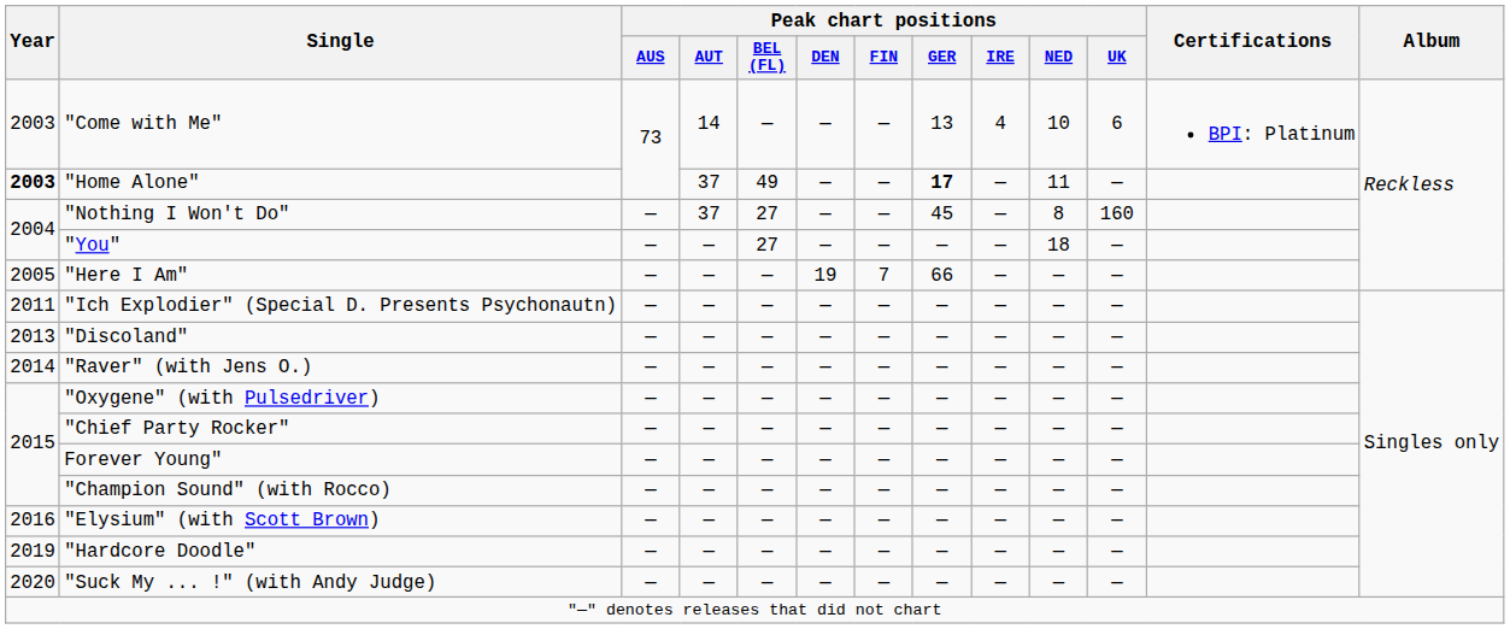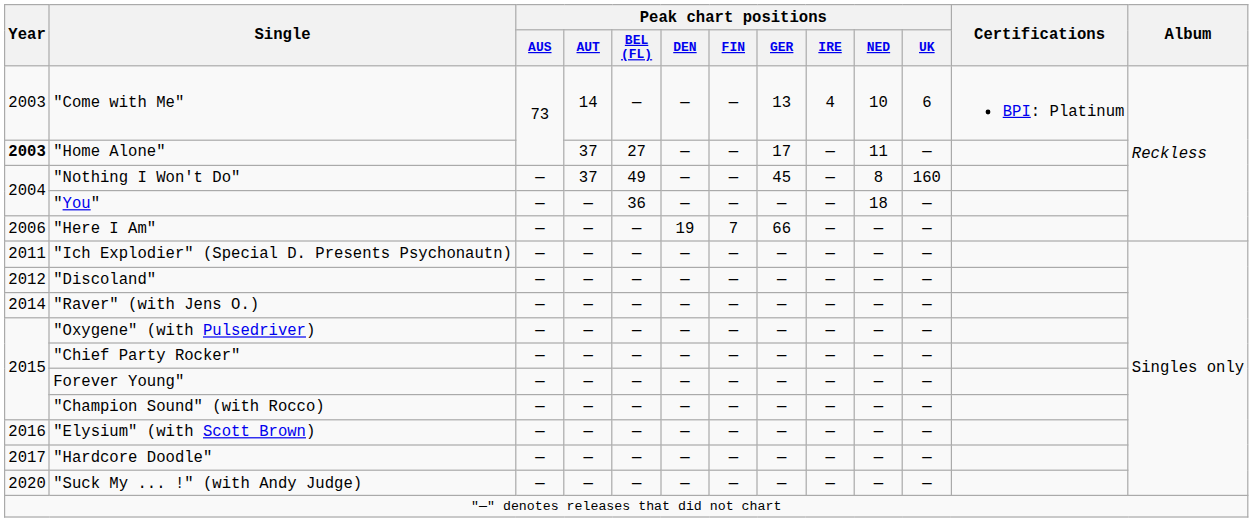 <table class="wikitable" style="text-align:center;">
 <tr>
 <th rowspan="2">Year</th>
 <th rowspan="2">Single</th>
 <th colspan="9">Peak chart positions</th>
 <th rowspan="2">Certifications</th>
 <th rowspan="2">Album</th>
 </tr>
 <tr style="font-size:smaller;">
 <th width="35"><a href='#'>AUS</a><br></th>
 <th width="35"><a href='#'>AUT</a><br></th>
 <th width="35"><a href='#'>BEL<br>(FL)</a><br></th>
 <th width="35"><a href='#'>DEN</a><br></th>
 <th width="35"><a href='#'>FIN</a><br></th>
 <th width="35"><a href='#'>GER</a><br></th>
 <th width="35"><a href='#'>IRE</a><br></th>
 <th width="35"><a href='#'>NED</a><br></th>
 <th width="35"><a href='#'>UK</a><br></th>
 </tr>
 <tr>
 <td>2003</td>
 <td align="left">"Come with Me"</td>
 <td rowspan="2">73</td>
 <td>14</td>
 <td>—</td>
 <td>—</td>
 <td>—</td>
 <td>13</td>
 <td>4</td>
 <td>10</td>
 <td>6</td>
 <td><br><ul><li><a href='#'>BPI</a>: Platinum</li></ul></td>
 <td align="left" rowspan="5"><em>Reckless</em></td>
 </tr>
 <tr>
 <td><strong>2003</strong></td>
 <td align="left">"Home Alone"</td>
 <td>37</td>
-<td>49</td>
+<td>27</td>
 <td>—</td>
 <td>—</td>
-<td><strong>17</strong></td>
+<td>17</td>
 <td>—</td>
 <td>11</td>
 <td>—</td>
 <td></td>
 </tr>
 <tr>
 <td rowspan=2>2004</td>
 <td align="left">"Nothing I Won't Do"</td>
 <td>—</td>
 <td>37</td>
-<td>27</td>
+<td>49</td>
 <td>—</td>
 <td>—</td>
 <td>45</td>
 <td>—</td>
 <td>8</td>
 <td>160</td>
 <td></td>
 </tr>
 <tr>
 <td align="left">"<a href='#'>You</a>"</td>
 <td>—</td>
 <td>—</td>
-<td>27</td>
+<td>36</td>
 <td>—</td>
 <td>—</td>
 <td>—</td>
 <td>—</td>
 <td>18</td>
 <td>—</td>
 <td></td>
 </tr>
 <tr>
-<td>2005</td>
+<td>2006</td>
 <td align="left">"Here I Am"</td>
 <td>—</td>
 <td>—</td>
 <td>—</td>
 <td>19</td>
 <td>7</td>
 <td>66</td>
 <td>—</td>
 <td>—</td>
 <td>—</td>
 <td></td>
 </tr>
 <tr>
 <td>2011</td>
 <td align="left">"Ich Explodier" (Special D. Presents Psychonautn)</td>
 <td>—</td>
 <td>—</td>
 <td>—</td>
 <td>—</td>
 <td>—</td>
 <td>—</td>
 <td>—</td>
 <td>—</td>
 <td>—</td>
 <td></td>
 <td align="left" rowspan="10">Singles only</td>
 </tr>
 <tr>
-<td>2013</td>
+<td>2012</td>
 <td align="left">"Discoland"</td>
 <td>—</td>
 <td>—</td>
 <td>—</td>
 <td>—</td>
 <td>—</td>
 <td>—</td>
 <td>—</td>
 <td>—</td>
 <td>—</td>
 <td></td>
 </tr>
 <tr>
 <td>2014</td>
 <td align="left">"Raver" (with Jens O.)</td>
 <td>—</td>
 <td>—</td>
 <td>—</td>
 <td>—</td>
 <td>—</td>
 <td>—</td>
 <td>—</td>
 <td>—</td>
 <td>—</td>
 <td></td>
 </tr>
 <tr>
 <td rowspan=4>2015</td>
 <td align="left">"Oxygene" (with <a href='#'>Pulsedriver</a>)</td>
 <td>—</td>
 <td>—</td>
 <td>—</td>
 <td>—</td>
 <td>—</td>
 <td>—</td>
 <td>—</td>
 <td>—</td>
 <td>—</td>
 <td></td>
 </tr>
 <tr>
 <td align="left">"Chief Party Rocker"</td>
 <td>—</td>
 <td>—</td>
 <td>—</td>
 <td>—</td>
 <td>—</td>
 <td>—</td>
 <td>—</td>
 <td>—</td>
 <td>—</td>
 <td></td>
 </tr>
 <tr>
 <td align="left">Forever Young"</td>
 <td>—</td>
 <td>—</td>
 <td>—</td>
 <td>—</td>
 <td>—</td>
 <td>—</td>
 <td>—</td>
 <td>—</td>
 <td>—</td>
 <td></td>
 </tr>
 <tr>
 <td align="left">"Champion Sound" (with Rocco)</td>
 <td>—</td>
 <td>—</td>
 <td>—</td>
 <td>—</td>
 <td>—</td>
 <td>—</td>
 <td>—</td>
 <td>—</td>
 <td>—</td>
 <td></td>
 </tr>
 <tr>
 <td>2016</td>
 <td align="left">"Elysium" (with <a href='#'>Scott Brown</a>)</td>
 <td>—</td>
 <td>—</td>
 <td>—</td>
 <td>—</td>
 <td>—</td>
 <td>—</td>
 <td>—</td>
 <td>—</td>
 <td>—</td>
 <td></td>
 </tr>
 <tr>
-<td>2019</td>
+<td>2017</td>
 <td align="left">"Hardcore Doodle"</td>
 <td>—</td>
 <td>—</td>
 <td>—</td>
 <td>—</td>
 <td>—</td>
 <td>—</td>
 <td>—</td>
 <td>—</td>
 <td>—</td>
 <td></td>
 </tr>
 <tr>
 <td>2020</td>
 <td align="left">"Suck My ... !" (with Andy Judge)</td>
 <td>—</td>
 <td>—</td>
 <td>—</td>
 <td>—</td>
 <td>—</td>
 <td>—</td>
 <td>—</td>
 <td>—</td>
 <td>—</td>
 <td></td>
 </tr>
 <tr>
 <td colspan="15" style="font-size:85%">"—" denotes releases that did not chart</td>
 </tr>
 </table>
